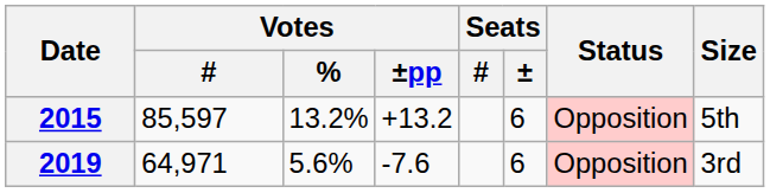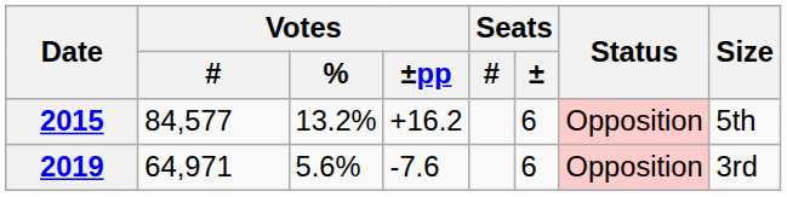 <table class="wikitable" style="font-size:98%;">
 <tr>
 <th width="65" rowspan="2">Date</th>
 <th colspan="3">Votes</th>
 <th colspan="2">Seats</th>
 <th rowspan="2">Status</th>
 <th rowspan="2">Size</th>
 </tr>
 <tr>
 <th width="75">#</th>
 <th>%</th>
 <th>±<a href='#'>pp</a></th>
 <th>#</th>
 <th>±</th>
 </tr>
 <tr>
 <th><a href='#'>2015</a></th>
-<td>85,597</td>
+<td>84,577</td>
 <td>13.2%</td>
-<td>+13.2</td>
+<td>+16.2</td>
 <td style="text-align:center;"></td>
 <td>6</td>
 <td style="background-color:#fcc;">Opposition</td>
 <td>5th</td>
 </tr>
 <tr>
 <th><a href='#'>2019</a></th>
 <td>64,971</td>
 <td>5.6%</td>
 <td>-7.6</td>
 <td style="text-align:center;"></td>
 <td>6</td>
 <td style="background-color:#fcc;">Opposition</td>
 <td>3rd</td>
 </tr>
 </table>
